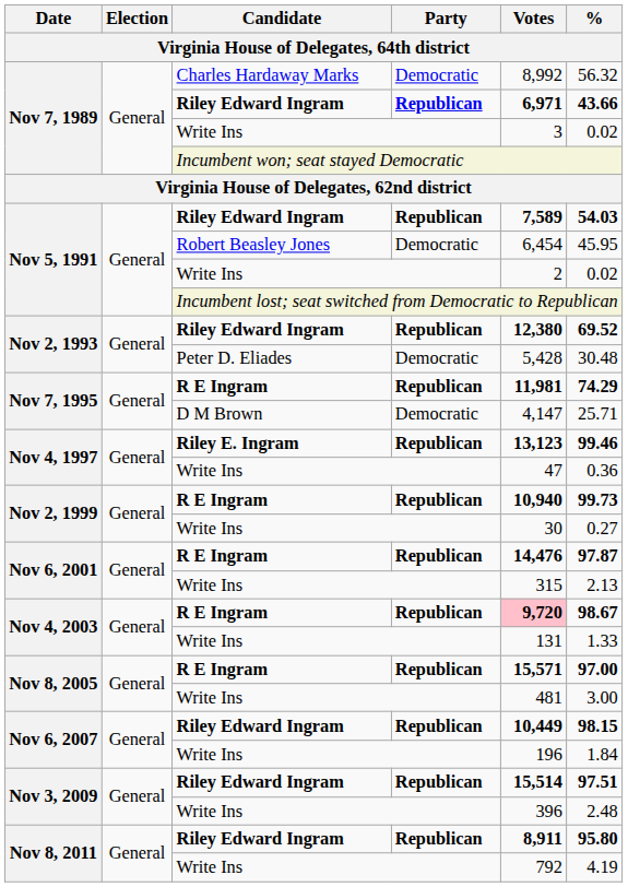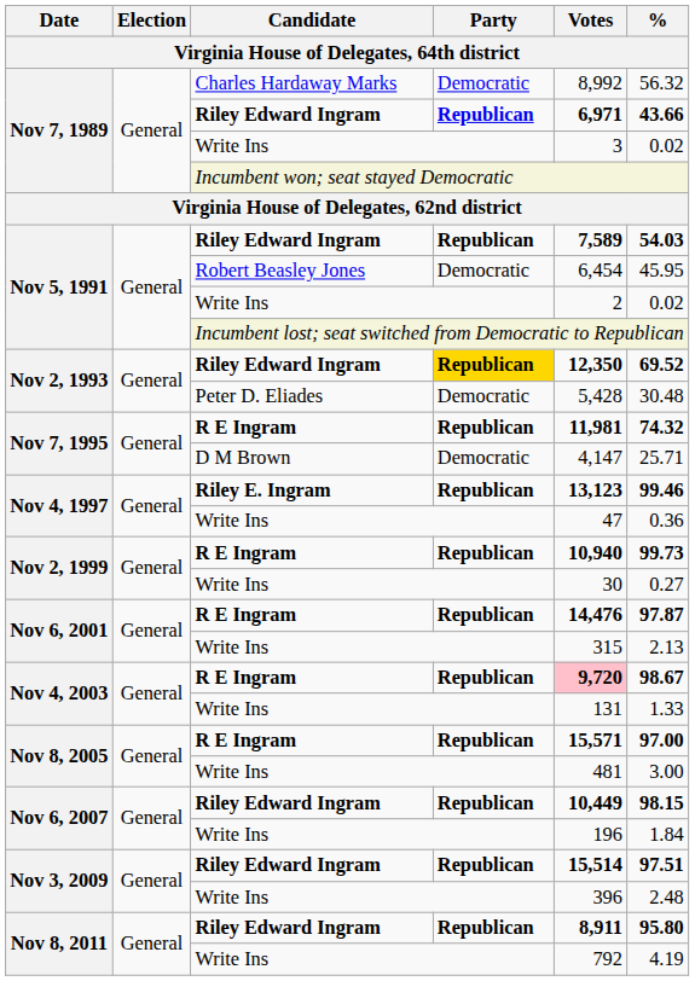 <table class="wikitable">
 <tr>
 <th>Date</th>
 <th>Election</th>
 <th>Candidate</th>
 <th>Party</th>
 <th>Votes</th>
 <th>%</th>
 </tr>
 <tr>
 <th colspan="6">Virginia House of Delegates, 64th district</th>
 </tr>
 <tr>
 <th rowspan="4">Nov 7, 1989</th>
 <td rowspan="4" align="center">General</td>
 <td><a href='#'>Charles Hardaway Marks</a></td>
 <td><a href='#'>Democratic</a></td>
 <td align="right">8,992</td>
 <td align="right">56.32</td>
 </tr>
 <tr>
 <td><strong>Riley Edward Ingram</strong></td>
 <td><strong><a href='#'>Republican</a></strong></td>
 <td align="right"><strong>6,971</strong></td>
 <td align="right"><strong>43.66</strong></td>
 </tr>
 <tr>
 <td colspan="2">Write Ins</td>
 <td align="right">3</td>
 <td align="right">0.02</td>
 </tr>
 <tr>
 <td colspan="4" style="background:Beige"><em>Incumbent won; seat stayed Democratic</em></td>
 </tr>
 <tr>
 <th colspan="6">Virginia House of Delegates, 62nd district</th>
 </tr>
 <tr>
 <th rowspan="4">Nov 5, 1991</th>
 <td rowspan="4" align="center">General</td>
 <td><strong>Riley Edward Ingram</strong></td>
 <td><strong>Republican</strong></td>
 <td align="right"><strong>7,589</strong></td>
 <td align="right"><strong>54.03</strong></td>
 </tr>
 <tr>
 <td><a href='#'>Robert Beasley Jones</a></td>
 <td>Democratic</td>
 <td align="right">6,454</td>
 <td align="right">45.95</td>
 </tr>
 <tr>
 <td colspan="2">Write Ins</td>
 <td align="right">2</td>
 <td align="right">0.02</td>
 </tr>
 <tr>
 <td colspan="4" style="background:Beige"><em>Incumbent lost; seat switched from Democratic to Republican</em></td>
 </tr>
 <tr>
 <th rowspan="2">Nov 2, 1993</th>
 <td rowspan="2" align="center">General</td>
 <td><strong>Riley Edward Ingram</strong></td>
-<td><strong>Republican</strong></td>
-<td align="right"><strong>12,380</strong></td>
+<td style="background: gold;"><strong>Republican</strong></td>
+<td align="right"><strong>12,350</strong></td>
 <td align="right"><strong>69.52</strong></td>
 </tr>
 <tr>
 <td>Peter D. Eliades</td>
 <td>Democratic</td>
 <td align="right">5,428</td>
 <td align="right">30.48</td>
 </tr>
 <tr>
 <th rowspan="2">Nov 7, 1995</th>
 <td rowspan="2" align="center">General</td>
 <td><strong>R E Ingram</strong></td>
 <td><strong>Republican</strong></td>
 <td align="right"><strong>11,981</strong></td>
-<td align="right"><strong>74.29</strong></td>
+<td align="right"><strong>74.32</strong></td>
 </tr>
 <tr>
 <td>D M Brown</td>
 <td>Democratic</td>
 <td align="right">4,147</td>
 <td align="right">25.71</td>
 </tr>
 <tr>
 <th rowspan="2">Nov 4, 1997</th>
 <td rowspan="2" align="center">General</td>
 <td><strong>Riley E. Ingram</strong></td>
 <td><strong>Republican</strong></td>
 <td align="right"><strong>13,123</strong></td>
 <td align="right"><strong>99.46</strong></td>
 </tr>
 <tr>
 <td colspan="2">Write Ins</td>
 <td align="right">47</td>
 <td align="right">0.36</td>
 </tr>
 <tr>
 <th rowspan="2">Nov 2, 1999</th>
 <td rowspan="2" align="center">General</td>
 <td><strong>R E Ingram</strong></td>
 <td><strong>Republican</strong></td>
 <td align="right"><strong>10,940</strong></td>
 <td align="right"><strong>99.73</strong></td>
 </tr>
 <tr>
 <td colspan="2">Write Ins</td>
 <td align="right">30</td>
 <td align="right">0.27</td>
 </tr>
 <tr>
 <th rowspan="2">Nov 6, 2001</th>
 <td rowspan="2" align="center">General</td>
 <td><strong>R E Ingram</strong></td>
 <td><strong>Republican</strong></td>
 <td align="right"><strong>14,476</strong></td>
 <td align="right"><strong>97.87</strong></td>
 </tr>
 <tr>
 <td colspan="2">Write Ins</td>
 <td align="right">315</td>
 <td align="right">2.13</td>
 </tr>
 <tr>
 <th rowspan="2">Nov 4, 2003</th>
 <td rowspan="2" align="center">General</td>
 <td><strong>R E Ingram</strong></td>
 <td><strong>Republican</strong></td>
 <td align="right" style="background: pink;"><strong>9,720</strong></td>
 <td align="right"><strong>98.67</strong></td>
 </tr>
 <tr>
 <td colspan="2">Write Ins</td>
 <td align="right">131</td>
 <td align="right">1.33</td>
 </tr>
 <tr>
 <th rowspan="2">Nov 8, 2005</th>
 <td rowspan="2" align="center">General</td>
 <td><strong>R E Ingram</strong></td>
 <td><strong>Republican</strong></td>
 <td align="right"><strong>15,571</strong></td>
 <td align="right"><strong>97.00</strong></td>
 </tr>
 <tr>
 <td colspan="2">Write Ins</td>
 <td align="right">481</td>
 <td align="right">3.00</td>
 </tr>
 <tr>
 <th rowspan="2">Nov 6, 2007</th>
 <td rowspan="2" align="center">General</td>
 <td><strong>Riley Edward Ingram</strong></td>
 <td><strong>Republican</strong></td>
 <td align="right"><strong>10,449</strong></td>
 <td align="right"><strong>98.15</strong></td>
 </tr>
 <tr>
 <td colspan="2">Write Ins</td>
 <td align="right">196</td>
 <td align="right">1.84</td>
 </tr>
 <tr>
 <th rowspan="2">Nov 3, 2009</th>
 <td rowspan="2" align="center">General</td>
 <td><strong>Riley Edward Ingram</strong></td>
 <td><strong>Republican</strong></td>
 <td align="right"><strong>15,514</strong></td>
 <td align="right"><strong>97.51</strong></td>
 </tr>
 <tr>
 <td colspan="2">Write Ins</td>
 <td align="right">396</td>
 <td align="right">2.48</td>
 </tr>
 <tr>
 <th rowspan="2">Nov 8, 2011</th>
 <td rowspan="2" align="center">General</td>
 <td><strong>Riley Edward Ingram</strong></td>
 <td><strong>Republican</strong></td>
 <td align="right"><strong>8,911</strong></td>
 <td align="right"><strong>95.80</strong></td>
 </tr>
 <tr>
 <td colspan="2">Write Ins</td>
 <td align="right">792</td>
 <td align="right">4.19</td>
 </tr>
 </table>
